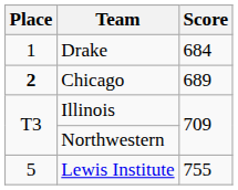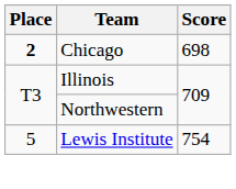 <table class=wikitable>
 <tr>
 <th>Place</th>
 <th>Team</th>
 <th>Score</th>
 </tr>
 <tr>
-<td align=center>1</td>
-<td>Drake</td>
-<td>684</td>
-</tr>
-<tr>
 <td align=center><strong>2</strong></td>
 <td>Chicago</td>
-<td>689</td>
+<td>698</td>
 </tr>
 <tr>
 <td align=center rowspan=2>T3</td>
 <td>Illinois</td>
 <td rowspan=2>709</td>
 </tr>
 <tr>
 <td>Northwestern</td>
 </tr>
 <tr>
 <td align=center>5</td>
 <td><a href='#'>Lewis Institute</a></td>
-<td>755</td>
+<td>754</td>
 </tr>
 </table>
